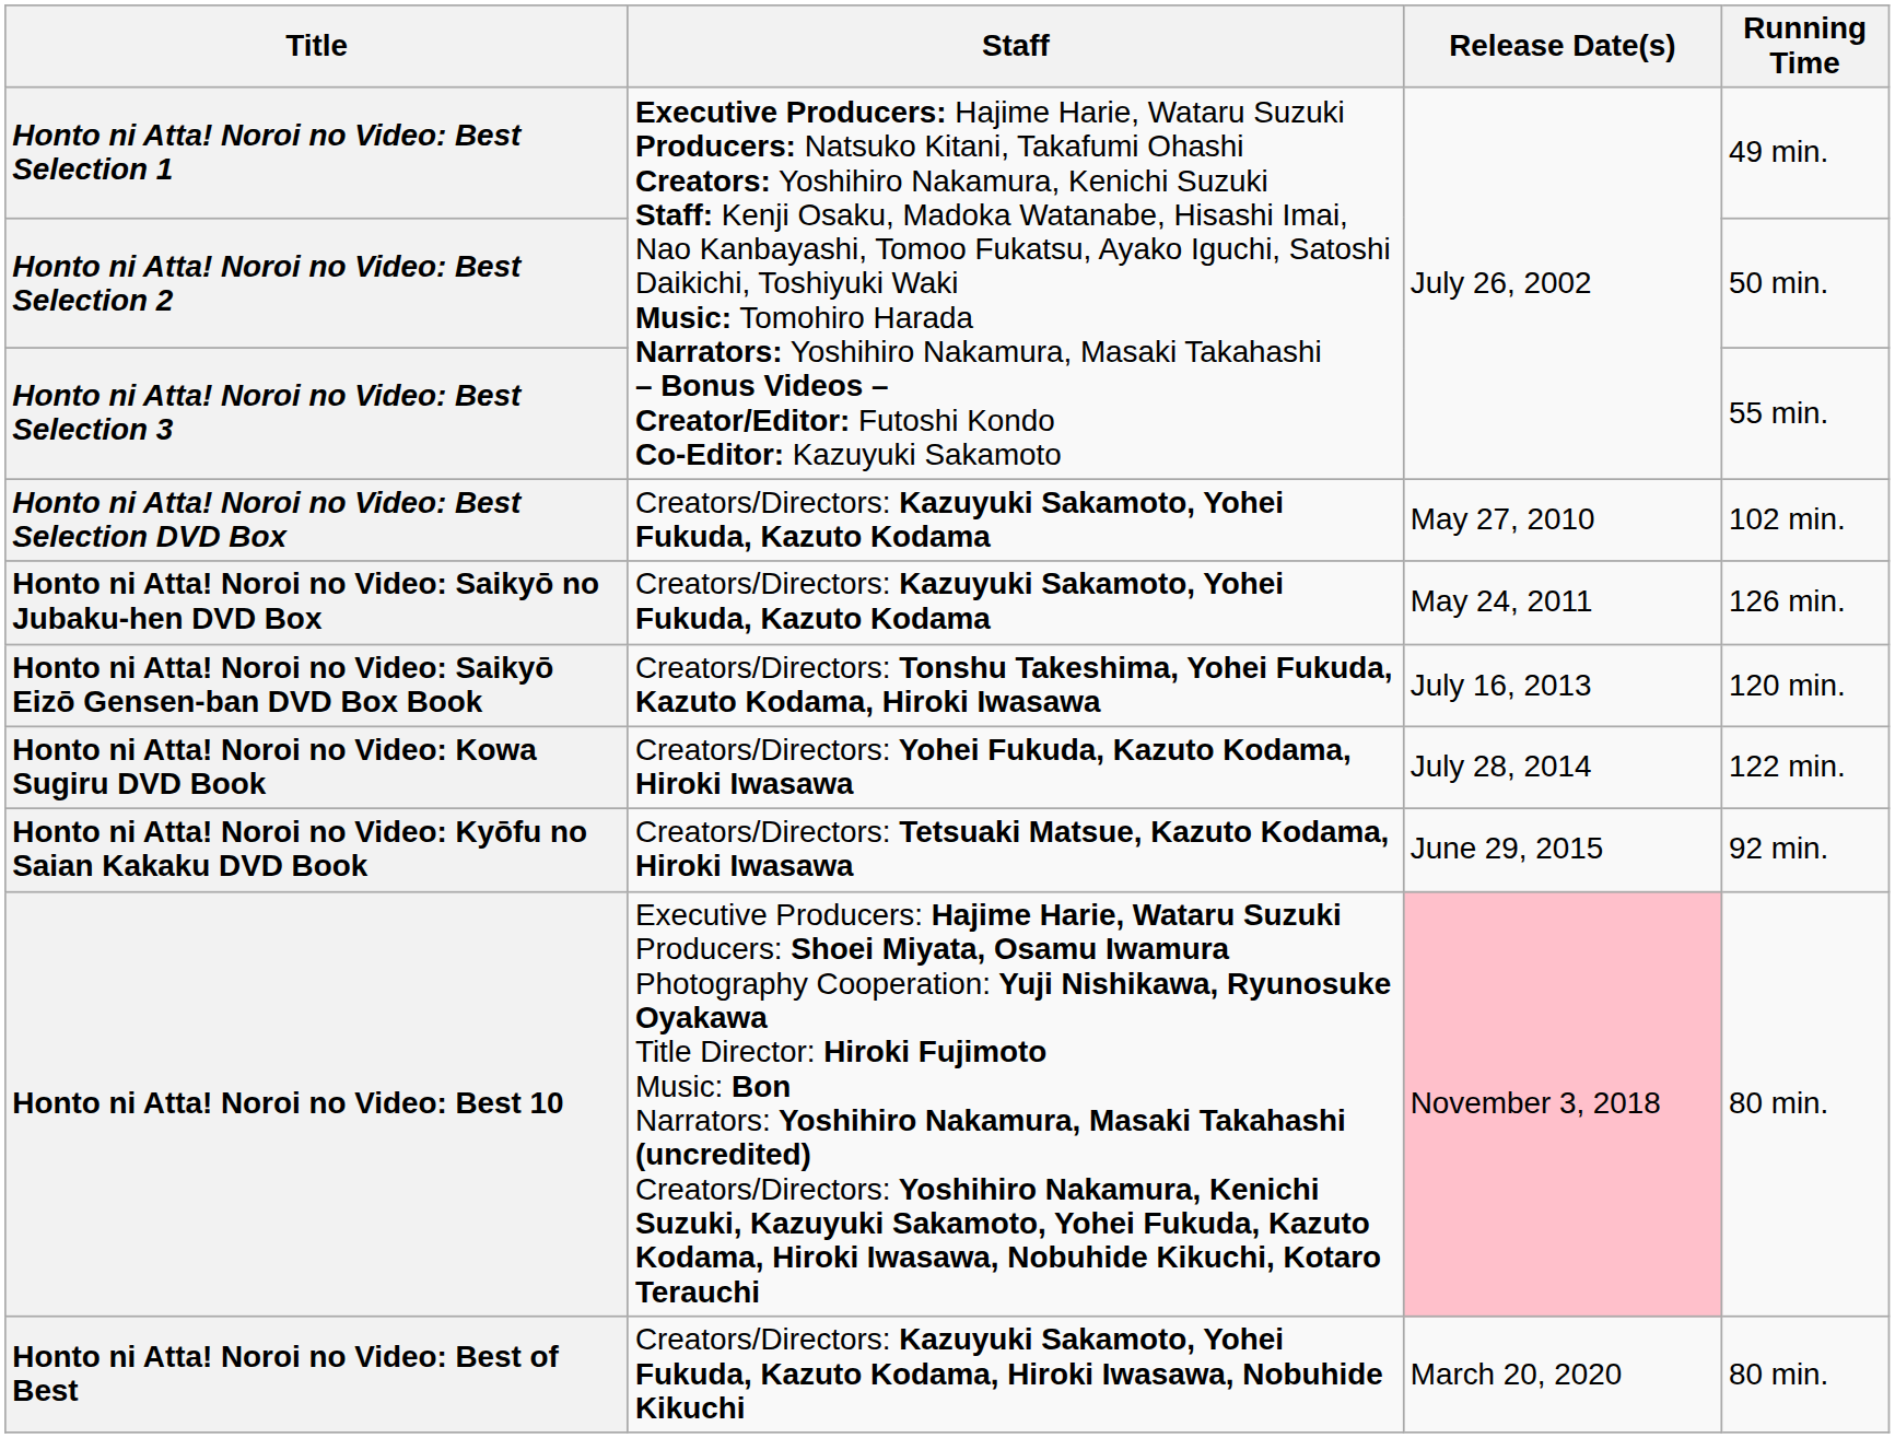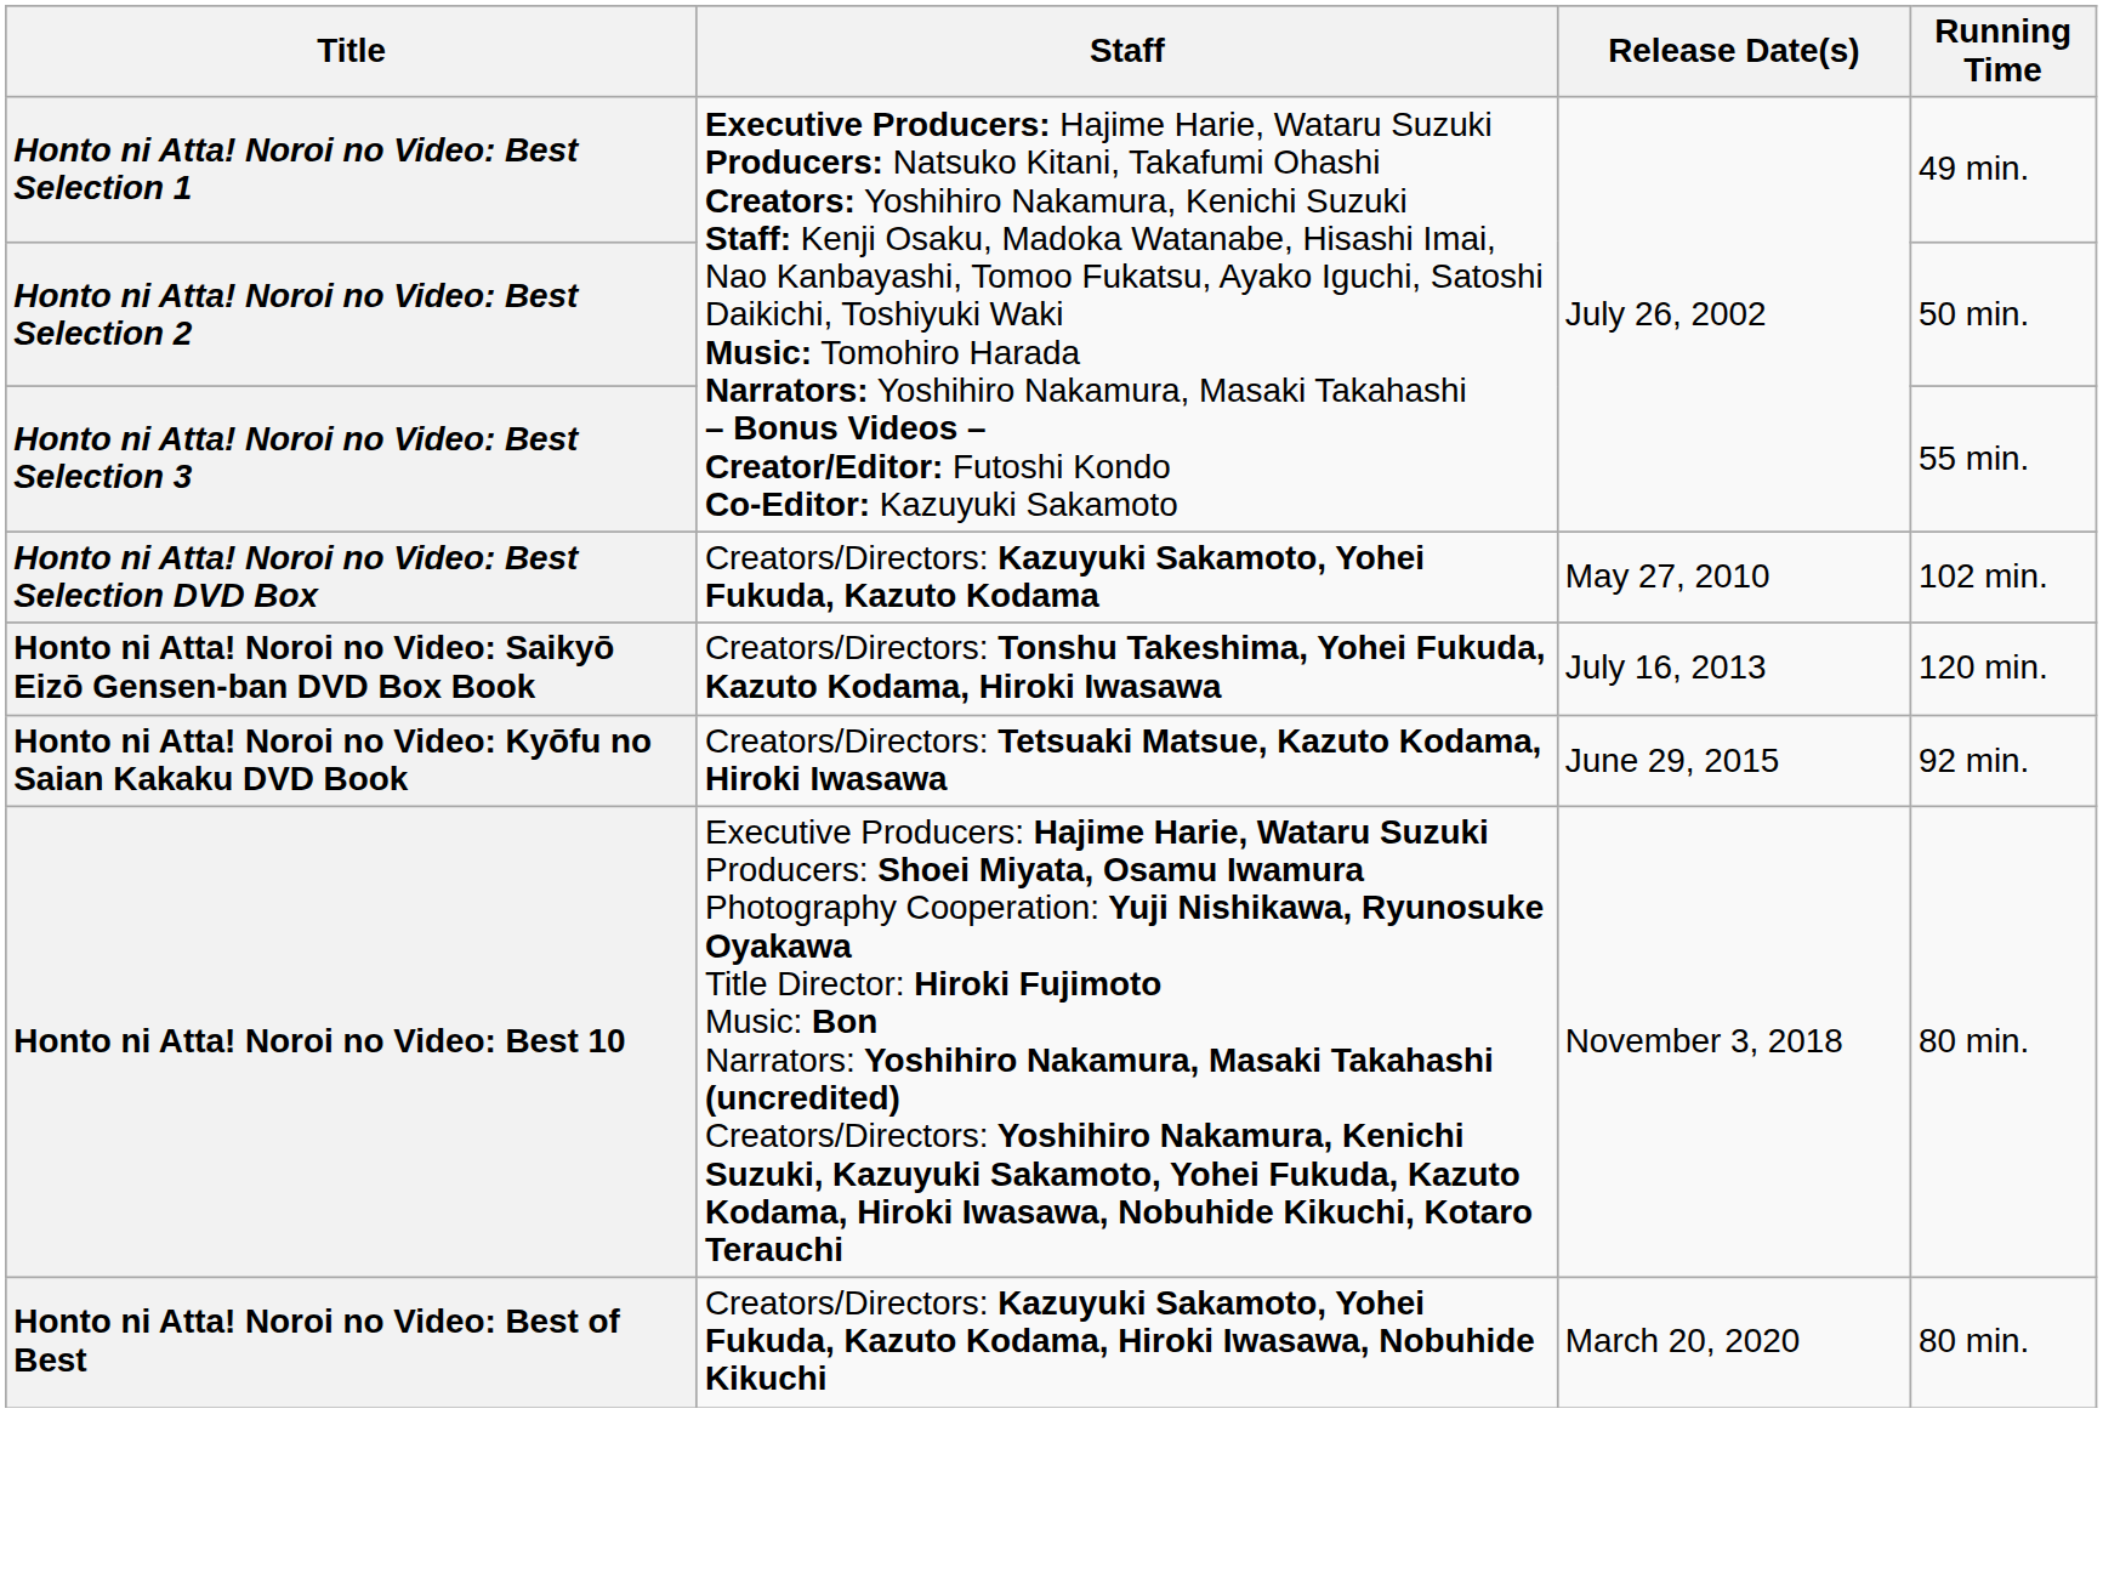 <table class="wikitable mw-collapsible mw-collapsed">
 <tr>
 <th style=width:20.0em>Title</th>
 <th style="width:25.0em">Staff</th>
 <th style="width:10.0em">Release Date(s)</th>
 <th style="width:5.0em">Running Time</th>
 </tr>
 <tr>
 <th style="text-align:left"><em>Honto ni Atta! Noroi no Video: Best Selection 1</em></th>
 <td rowspan="3"><strong>Executive Producers:</strong> Hajime Harie, Wataru Suzuki<br><strong>Producers:</strong> Natsuko Kitani, Takafumi Ohashi<br><strong>Creators:</strong> Yoshihiro Nakamura, Kenichi Suzuki<br><strong>Staff:</strong> Kenji Osaku, Madoka Watanabe, Hisashi Imai, Nao Kanbayashi, Tomoo Fukatsu, Ayako Iguchi, Satoshi Daikichi, Toshiyuki Waki<br><strong>Music:</strong> Tomohiro Harada<br><strong>Narrators:</strong> Yoshihiro Nakamura, Masaki Takahashi<br><strong>– Bonus Videos –</strong><br><strong>Creator/Editor:</strong> Futoshi Kondo<br><strong>Co-Editor:</strong> Kazuyuki Sakamoto</td>
 <td rowspan="3">July 26, 2002</td>
 <td>49 min.</td>
 </tr>
 <tr>
 <th style="text-align:left"><em>Honto ni Atta! Noroi no Video: Best Selection 2</em></th>
 <td>50 min.</td>
 </tr>
 <tr>
 <th style="text-align:left"><em>Honto ni Atta! Noroi no Video: Best Selection 3</em></th>
 <td>55 min.</td>
 </tr>
 <tr>
 <th style="text-align:left"><em>Honto ni Atta! Noroi no Video: Best Selection DVD Box<strong><em><strong></th>
 <td></strong>Creators/Directors:<strong> Kazuyuki Sakamoto, Yohei Fukuda, Kazuto Kodama</td>
 <td>May 27, 2010</td>
 <td>102 min.</td>
 </tr>
 <tr>
-<th style="text-align:left"></em>Honto ni Atta! Noroi no Video: Saikyō no Jubaku-hen DVD Box<em></th>
-<td></strong>Creators/Directors:<strong> Kazuyuki Sakamoto, Yohei Fukuda, Kazuto Kodama</td>
-<td>May 24, 2011</td>
-<td>126 min.</td>
-</tr>
-<tr>
 <th style="text-align:left"></em>Honto ni Atta! Noroi no Video: Saikyō Eizō Gensen-ban DVD Box Book<em></th>
 <td></strong>Creators/Directors:<strong> Tonshu Takeshima, Yohei Fukuda, Kazuto Kodama, Hiroki Iwasawa</td>
 <td>July 16, 2013</td>
 <td>120 min.</td>
-</tr>
-<tr>
-<th style="text-align:left"></em>Honto ni Atta! Noroi no Video: Kowa Sugiru DVD Book<em></th>
-<td></strong>Creators/Directors:<strong> Yohei Fukuda, Kazuto Kodama, Hiroki Iwasawa</td>
-<td>July 28, 2014</td>
-<td>122 min.</td>
 </tr>
 <tr>
 <th style="text-align:left"></em>Honto ni Atta! Noroi no Video: Kyōfu no Saian Kakaku DVD Book<em></th>
 <td></strong>Creators/Directors:<strong> Tetsuaki Matsue, Kazuto Kodama, Hiroki Iwasawa</td>
 <td>June 29, 2015</td>
 <td>92 min.</td>
 </tr>
 <tr>
 <th style="text-align:left"></em>Honto ni Atta! Noroi no Video: Best 10<em></th>
 <td></strong>Executive Producers:<strong> Hajime Harie, Wataru Suzuki<br></strong>Producers:<strong> Shoei Miyata, Osamu Iwamura<br></strong>Photography Cooperation:<strong> Yuji Nishikawa, Ryunosuke Oyakawa<br></strong>Title Director:<strong> Hiroki Fujimoto<br></strong>Music:<strong> Bon<br></strong>Narrators:<strong> Yoshihiro Nakamura, Masaki Takahashi (uncredited)<br></strong>Creators/Directors:<strong> Yoshihiro Nakamura, Kenichi Suzuki, Kazuyuki Sakamoto, Yohei Fukuda, Kazuto Kodama, Hiroki Iwasawa, Nobuhide Kikuchi, Kotaro Terauchi</td>
-<td style="background: pink;">November 3, 2018</td>
+<td>November 3, 2018</td>
 <td>80 min.</td>
 </tr>
 <tr>
 <th style="text-align:left"></em>Honto ni Atta! Noroi no Video: Best of Best<em></th>
 <td></strong>Creators/Directors:<strong> Kazuyuki Sakamoto, Yohei Fukuda, Kazuto Kodama, Hiroki Iwasawa, Nobuhide Kikuchi</td>
 <td>March 20, 2020</td>
 <td>80 min.</td>
 </tr>
 </table>
